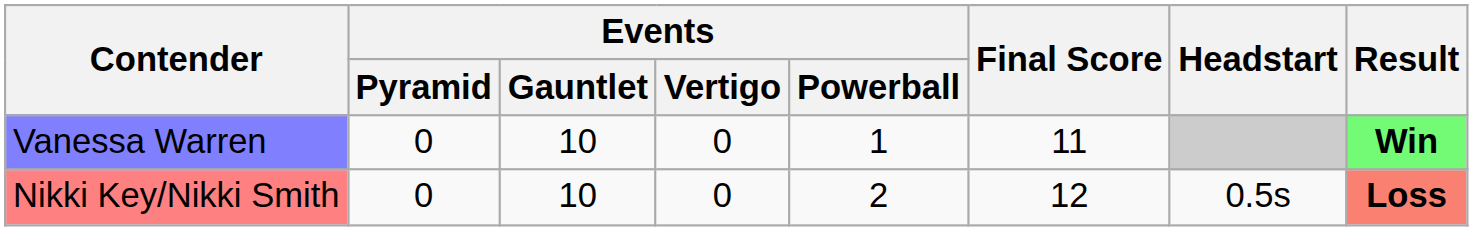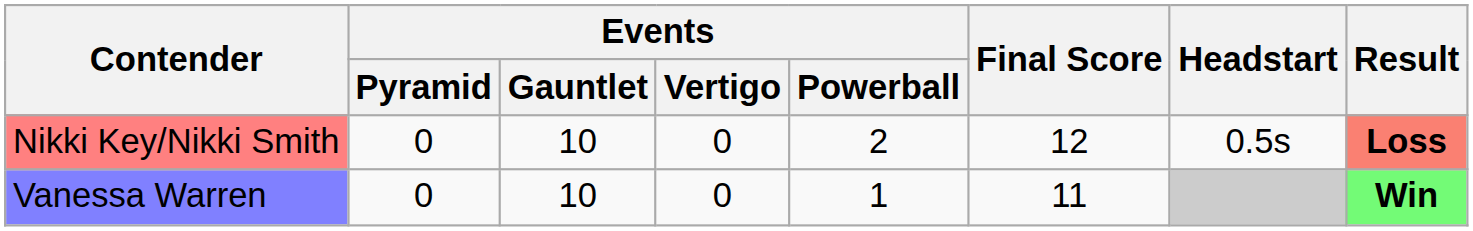 <table class="wikitable" style="text-align:center;">
 <tr>
 <th rowspan=2>Contender</th>
 <th colspan=4>Events</th>
 <th rowspan=2>Final Score</th>
 <th rowspan=2>Headstart</th>
 <th rowspan=2>Result</th>
 </tr>
 <tr>
 <th>Pyramid</th>
 <th>Gauntlet</th>
 <th>Vertigo</th>
 <th>Powerball</th>
 </tr>
 <tr>
+<td bgcolor=#ff8080>Nikki Key/Nikki Smith</td>
+<td>0</td>
+<td>10</td>
+<td>0</td>
+<td>2</td>
+<td>12</td>
+<td>0.5s</td>
+<td style="text-align:center; background:salmon;"><strong>Loss</strong></td>
+</tr>
+<tr>
 <td bgcolor=#8080ff style="text-align:left;">Vanessa Warren</td>
 <td>0</td>
 <td>10</td>
 <td>0</td>
 <td>1</td>
 <td>11</td>
 <td style="background:#ccc"></td>
 <td style="text-align:center; background:#73fb76;"><strong>Win</strong></td>
 </tr>
-<tr>
-<td bgcolor=#ff8080>Nikki Key/Nikki Smith</td>
-<td>0</td>
-<td>10</td>
-<td>0</td>
-<td>2</td>
-<td>12</td>
-<td>0.5s</td>
-<td style="text-align:center; background:salmon;"><strong>Loss</strong></td>
-</tr>
 </table>
